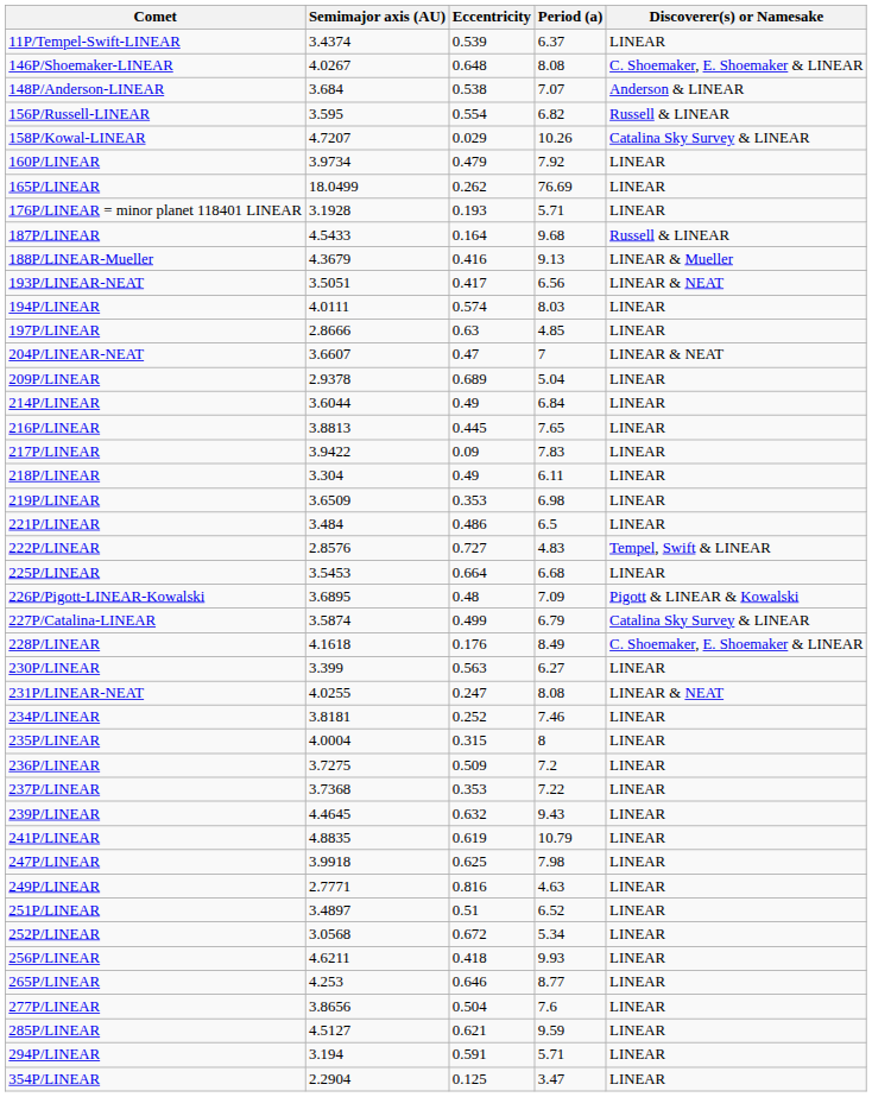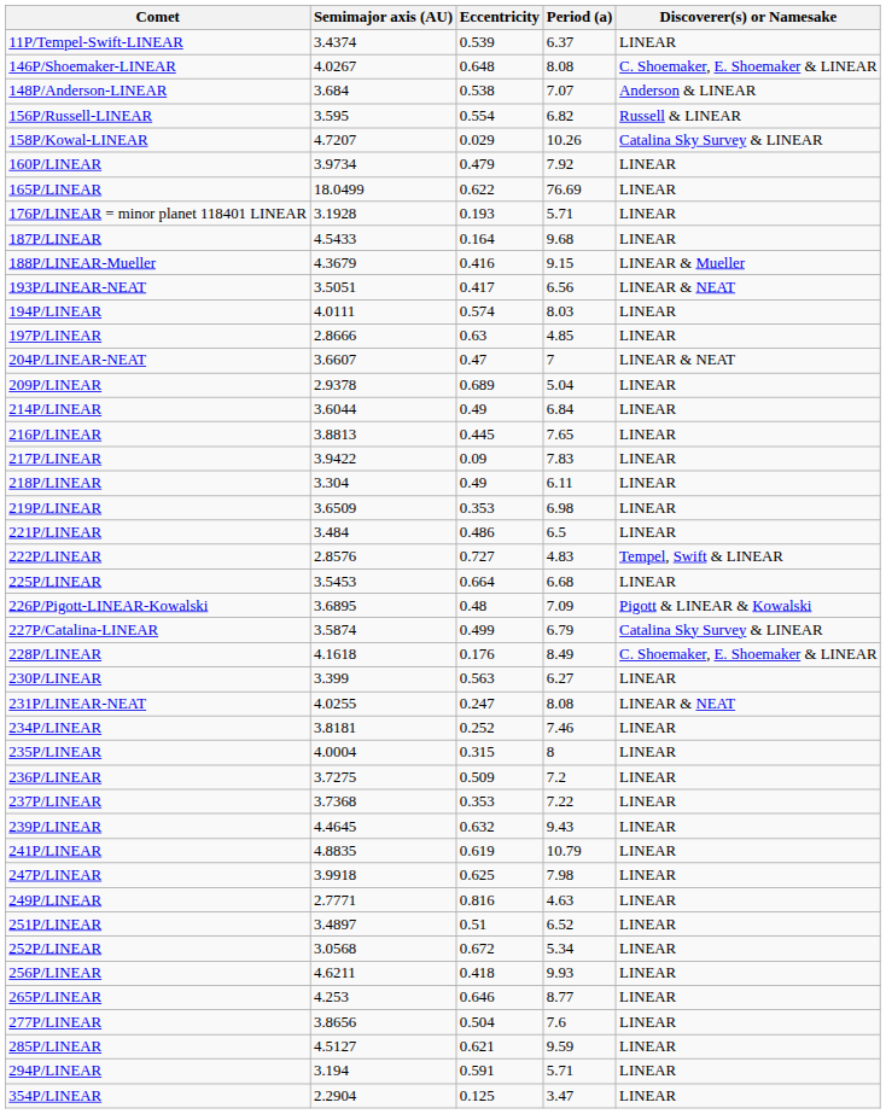 <table class="wikitable sortable">
 <tr>
 <th align="left">Comet</th>
 <th align="left">Semimajor axis (AU)</th>
 <th align="left">Eccentricity</th>
 <th align="left">Period (a)</th>
 <th align="left">Discoverer(s) or Namesake</th>
 </tr>
 <tr>
 <td><a href='#'>11P/Tempel-Swift-LINEAR</a></td>
 <td>3.4374</td>
 <td>0.539</td>
 <td>6.37</td>
 <td>LINEAR</td>
 </tr>
 <tr>
 <td><a href='#'>146P/Shoemaker-LINEAR</a></td>
 <td>4.0267</td>
 <td>0.648</td>
 <td>8.08</td>
 <td><a href='#'>C. Shoemaker</a>, <a href='#'>E. Shoemaker</a> & LINEAR</td>
 </tr>
 <tr>
 <td><a href='#'>148P/Anderson-LINEAR</a></td>
 <td>3.684</td>
 <td>0.538</td>
 <td>7.07</td>
 <td><a href='#'>Anderson</a> & LINEAR</td>
 </tr>
 <tr>
 <td><a href='#'>156P/Russell-LINEAR</a></td>
 <td>3.595</td>
 <td>0.554</td>
 <td>6.82</td>
 <td><a href='#'>Russell</a> & LINEAR</td>
 </tr>
 <tr>
 <td><a href='#'>158P/Kowal-LINEAR</a></td>
 <td>4.7207</td>
 <td>0.029</td>
 <td>10.26</td>
 <td><a href='#'>Catalina Sky Survey</a> & LINEAR</td>
 </tr>
 <tr>
 <td><a href='#'>160P/LINEAR</a></td>
 <td>3.9734</td>
 <td>0.479</td>
 <td>7.92</td>
 <td>LINEAR</td>
 </tr>
 <tr>
 <td><a href='#'>165P/LINEAR</a></td>
 <td>18.0499</td>
-<td>0.262</td>
+<td>0.622</td>
 <td>76.69</td>
 <td>LINEAR</td>
 </tr>
 <tr>
 <td><a href='#'>176P/LINEAR</a> = minor planet 118401 LINEAR</td>
 <td>3.1928</td>
 <td>0.193</td>
 <td>5.71</td>
 <td>LINEAR</td>
 </tr>
 <tr>
 <td><a href='#'>187P/LINEAR</a></td>
 <td>4.5433</td>
 <td>0.164</td>
 <td>9.68</td>
-<td><a href='#'>Russell</a> & LINEAR</td>
+<td>LINEAR</td>
 </tr>
 <tr>
 <td><a href='#'>188P/LINEAR-Mueller</a></td>
 <td>4.3679</td>
 <td>0.416</td>
-<td>9.13</td>
+<td>9.15</td>
 <td>LINEAR & <a href='#'>Mueller</a></td>
 </tr>
 <tr>
 <td><a href='#'>193P/LINEAR-NEAT</a></td>
 <td>3.5051</td>
 <td>0.417</td>
 <td>6.56</td>
 <td>LINEAR & <a href='#'>NEAT</a></td>
 </tr>
 <tr>
 <td><a href='#'>194P/LINEAR</a></td>
 <td>4.0111</td>
 <td>0.574</td>
 <td>8.03</td>
 <td>LINEAR</td>
 </tr>
 <tr>
 <td><a href='#'>197P/LINEAR</a></td>
 <td>2.8666</td>
 <td>0.63</td>
 <td>4.85</td>
 <td>LINEAR</td>
 </tr>
 <tr>
 <td><a href='#'>204P/LINEAR-NEAT</a></td>
 <td>3.6607</td>
 <td>0.47</td>
 <td>7</td>
 <td>LINEAR & NEAT</td>
 </tr>
 <tr>
 <td><a href='#'>209P/LINEAR</a></td>
 <td>2.9378</td>
 <td>0.689</td>
 <td>5.04</td>
 <td>LINEAR</td>
 </tr>
 <tr>
 <td><a href='#'>214P/LINEAR</a></td>
 <td>3.6044</td>
 <td>0.49</td>
 <td>6.84</td>
 <td>LINEAR</td>
 </tr>
 <tr>
 <td><a href='#'>216P/LINEAR</a></td>
 <td>3.8813</td>
 <td>0.445</td>
 <td>7.65</td>
 <td>LINEAR</td>
 </tr>
 <tr>
 <td><a href='#'>217P/LINEAR</a></td>
 <td>3.9422</td>
 <td>0.09</td>
 <td>7.83</td>
 <td>LINEAR</td>
 </tr>
 <tr>
 <td><a href='#'>218P/LINEAR</a></td>
 <td>3.304</td>
 <td>0.49</td>
 <td>6.11</td>
 <td>LINEAR</td>
 </tr>
 <tr>
 <td><a href='#'>219P/LINEAR</a></td>
 <td>3.6509</td>
 <td>0.353</td>
 <td>6.98</td>
 <td>LINEAR</td>
 </tr>
 <tr>
 <td><a href='#'>221P/LINEAR</a></td>
 <td>3.484</td>
 <td>0.486</td>
 <td>6.5</td>
 <td>LINEAR</td>
 </tr>
 <tr>
 <td><a href='#'>222P/LINEAR</a></td>
 <td>2.8576</td>
 <td>0.727</td>
 <td>4.83</td>
 <td><a href='#'>Tempel</a>, <a href='#'>Swift</a> & LINEAR</td>
 </tr>
 <tr>
 <td><a href='#'>225P/LINEAR</a></td>
 <td>3.5453</td>
 <td>0.664</td>
 <td>6.68</td>
 <td>LINEAR</td>
 </tr>
 <tr>
 <td><a href='#'>226P/Pigott-LINEAR-Kowalski</a></td>
 <td>3.6895</td>
 <td>0.48</td>
 <td>7.09</td>
 <td><a href='#'>Pigott</a> & LINEAR & <a href='#'>Kowalski</a></td>
 </tr>
 <tr>
 <td><a href='#'>227P/Catalina-LINEAR</a></td>
 <td>3.5874</td>
 <td>0.499</td>
 <td>6.79</td>
 <td><a href='#'>Catalina Sky Survey</a> & LINEAR</td>
 </tr>
 <tr>
 <td><a href='#'>228P/LINEAR</a></td>
 <td>4.1618</td>
 <td>0.176</td>
 <td>8.49</td>
 <td><a href='#'>C. Shoemaker</a>, <a href='#'>E. Shoemaker</a> & LINEAR</td>
 </tr>
 <tr>
 <td><a href='#'>230P/LINEAR</a></td>
 <td>3.399</td>
 <td>0.563</td>
 <td>6.27</td>
 <td>LINEAR</td>
 </tr>
 <tr>
 <td><a href='#'>231P/LINEAR-NEAT</a></td>
 <td>4.0255</td>
 <td>0.247</td>
 <td>8.08</td>
 <td>LINEAR & <a href='#'>NEAT</a></td>
 </tr>
 <tr>
 <td><a href='#'>234P/LINEAR</a></td>
 <td>3.8181</td>
 <td>0.252</td>
 <td>7.46</td>
 <td>LINEAR</td>
 </tr>
 <tr>
 <td><a href='#'>235P/LINEAR</a></td>
 <td>4.0004</td>
 <td>0.315</td>
 <td>8</td>
 <td>LINEAR</td>
 </tr>
 <tr>
 <td><a href='#'>236P/LINEAR</a></td>
 <td>3.7275</td>
 <td>0.509</td>
 <td>7.2</td>
 <td>LINEAR</td>
 </tr>
 <tr>
 <td><a href='#'>237P/LINEAR</a></td>
 <td>3.7368</td>
 <td>0.353</td>
 <td>7.22</td>
 <td>LINEAR</td>
 </tr>
 <tr>
 <td><a href='#'>239P/LINEAR</a></td>
 <td>4.4645</td>
 <td>0.632</td>
 <td>9.43</td>
 <td>LINEAR</td>
 </tr>
 <tr>
 <td><a href='#'>241P/LINEAR</a></td>
 <td>4.8835</td>
 <td>0.619</td>
 <td>10.79</td>
 <td>LINEAR</td>
 </tr>
 <tr>
 <td><a href='#'>247P/LINEAR</a></td>
 <td>3.9918</td>
 <td>0.625</td>
 <td>7.98</td>
 <td>LINEAR</td>
 </tr>
 <tr>
 <td><a href='#'>249P/LINEAR</a></td>
 <td>2.7771</td>
 <td>0.816</td>
 <td>4.63</td>
 <td>LINEAR</td>
 </tr>
 <tr>
 <td><a href='#'>251P/LINEAR</a></td>
 <td>3.4897</td>
 <td>0.51</td>
 <td>6.52</td>
 <td>LINEAR</td>
 </tr>
 <tr>
 <td><a href='#'>252P/LINEAR</a></td>
 <td>3.0568</td>
 <td>0.672</td>
 <td>5.34</td>
 <td>LINEAR</td>
 </tr>
 <tr>
 <td><a href='#'>256P/LINEAR</a></td>
 <td>4.6211</td>
 <td>0.418</td>
 <td>9.93</td>
 <td>LINEAR</td>
 </tr>
 <tr>
 <td><a href='#'>265P/LINEAR</a></td>
 <td>4.253</td>
 <td>0.646</td>
 <td>8.77</td>
 <td>LINEAR</td>
 </tr>
 <tr>
 <td><a href='#'>277P/LINEAR</a></td>
 <td>3.8656</td>
 <td>0.504</td>
 <td>7.6</td>
 <td>LINEAR</td>
 </tr>
 <tr>
 <td><a href='#'>285P/LINEAR</a></td>
 <td>4.5127</td>
 <td>0.621</td>
 <td>9.59</td>
 <td>LINEAR</td>
 </tr>
 <tr>
 <td><a href='#'>294P/LINEAR</a></td>
 <td>3.194</td>
 <td>0.591</td>
 <td>5.71</td>
 <td>LINEAR</td>
 </tr>
 <tr>
 <td><a href='#'>354P/LINEAR</a></td>
 <td>2.2904</td>
 <td>0.125</td>
 <td>3.47</td>
 <td>LINEAR</td>
 </tr>
 </table>
